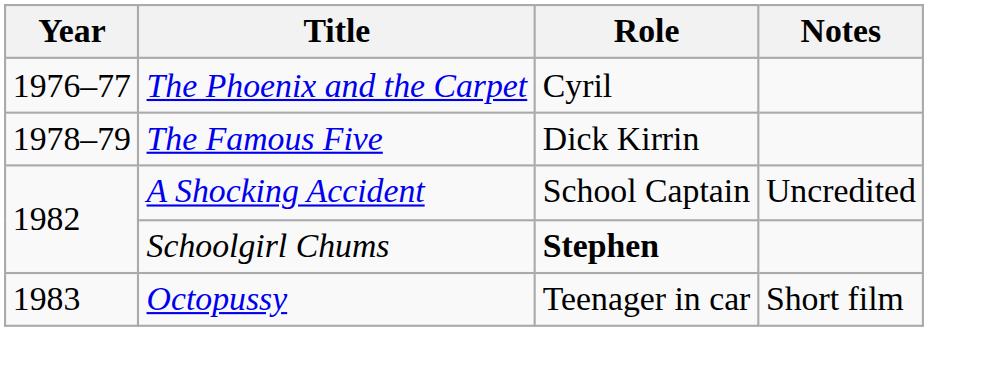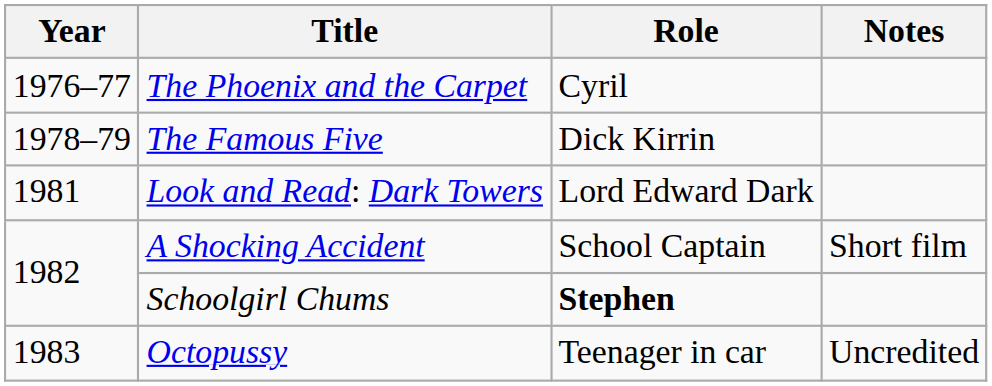 <table class="wikitable sortable">
 <tr>
 <th>Year</th>
 <th>Title</th>
 <th>Role</th>
 <th>Notes</th>
 </tr>
 <tr>
 <td>1976–77</td>
 <td><em><a href='#'>The Phoenix and the Carpet</a></em></td>
 <td>Cyril</td>
 <td></td>
 </tr>
 <tr>
 <td>1978–79</td>
 <td><em><a href='#'>The Famous Five</a></em></td>
 <td>Dick Kirrin</td>
 <td></td>
 </tr>
 <tr>
+<td>1981</td>
+<td><em><a href='#'>Look and Read</a></em>: <em><a href='#'>Dark Towers</a></em></td>
+<td>Lord Edward Dark</td>
+<td></td>
+</tr>
+<tr>
 <td rowspan=2>1982</td>
 <td><em><a href='#'>A Shocking Accident</a></em></td>
 <td>School Captain</td>
-<td>Uncredited</td>
+<td>Short film</td>
 </tr>
 <tr>
 <td><em>Schoolgirl Chums</em></td>
 <td><strong>Stephen</strong></td>
 <td></td>
 </tr>
 <tr>
 <td>1983</td>
 <td><em><a href='#'>Octopussy</a></em></td>
 <td>Teenager in car</td>
-<td>Short film</td>
+<td>Uncredited</td>
 </tr>
 </table>
